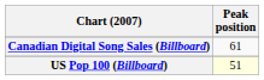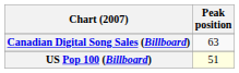 <table class="wikitable sortable plainrowheaders" style="text-align:center;">
 <tr>
 <th scope="col">Chart (2007)</th>
 <th scope="col">Peak<br>position</th>
 </tr>
 <tr>
 </tr>
 <tr>
 <th scope="row"><a href='#'>Canadian Digital Song Sales</a> (<em><a href='#'>Billboard</a></em>)</th>
-<td align="center">61</td>
+<td align="center">63</td>
 </tr>
 <tr>
 </tr>
 <tr>
 </tr>
 <tr>
 <th scope="row">US <a href='#'>Pop 100</a> (<a href='#'><em>Billboard</em></a>)</th>
 <td align="center" style="background: lightyellow;">51</td>
 </tr>
 </table>
